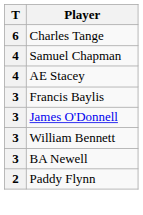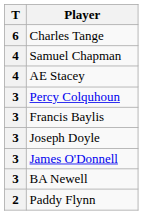 <table class="wikitable" style="text-align:center;">
 <tr>
 <th width="20">T</th>
 <th width="130">Player</th>
 </tr>
 <tr>
 <th>6</th>
 <td style="text-align:left;"> Charles Tange</td>
 </tr>
 <tr>
 <th>4</th>
 <td style="text-align:left;"> Samuel Chapman</td>
 </tr>
 <tr>
 <th>4</th>
 <td style="text-align:left;"> AE Stacey</td>
 </tr>
 <tr>
 <th>3</th>
+<td style="text-align:left;"> <a href='#'>Percy Colquhoun</a></td>
+</tr>
+<tr>
+<th>3</th>
 <td style="text-align:left;"> Francis Baylis</td>
 </tr>
 <tr>
 <th>3</th>
-<td style="text-align:left;"> <a href='#'>James O'Donnell</a></td>
+<td style="text-align:left;"> Joseph Doyle</td>
 </tr>
 <tr>
 <th>3</th>
-<td style="text-align:left;"> William Bennett</td>
+<td style="text-align:left;"> <a href='#'>James O'Donnell</a></td>
 </tr>
 <tr>
 <th>3</th>
 <td style="text-align:left;"> BA Newell</td>
 </tr>
 <tr>
 <th>2</th>
 <td style="text-align:left;"> Paddy Flynn</td>
 </tr>
 </table>
